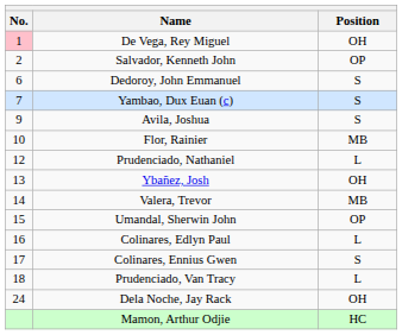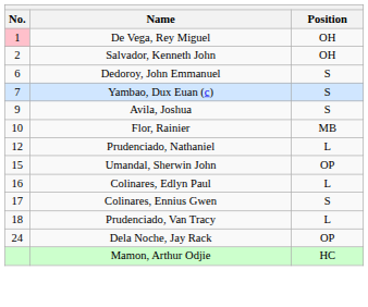 <table class="wikitable mw-collapsible mw-collapsed" style="text-align:center; width:500px; border:none">
 <tr>
 <th style="text-align:center" colspan="3"></th>
 </tr>
 <tr>
 <th style="width:7%">No.</th>
 <th>Name</th>
 <th style="width:20%">Position</th>
 </tr>
 <tr>
 <td style="background: pink;">1</td>
 <td>De Vega, Rey Miguel</td>
 <td>OH</td>
 </tr>
 <tr>
 <td>2</td>
 <td>Salvador, Kenneth John</td>
-<td>OP</td>
+<td>OH</td>
 </tr>
 <tr>
 <td>6</td>
 <td>Dedoroy, John Emmanuel</td>
 <td>S</td>
 </tr>
 <tr bgcolor=#D0E6FF>
 <td>7</td>
 <td>Yambao, Dux Euan (<a href='#'>c</a>)</td>
 <td>S</td>
 </tr>
 <tr>
 <td>9</td>
 <td>Avila, Joshua</td>
 <td>S</td>
 </tr>
 <tr>
 <td>10</td>
 <td>Flor, Rainier</td>
 <td>MB</td>
 </tr>
 <tr>
 <td>12</td>
 <td>Prudenciado, Nathaniel</td>
 <td>L</td>
 </tr>
 <tr>
-<td>13</td>
-<td><a href='#'>Ybañez, Josh</a></td>
-<td>OH</td>
-</tr>
-<tr>
-<td>14</td>
-<td>Valera, Trevor</td>
-<td>MB</td>
-</tr>
-<tr>
 <td>15</td>
 <td>Umandal, Sherwin John</td>
 <td>OP</td>
 </tr>
 <tr>
 <td>16</td>
 <td>Colinares, Edlyn Paul</td>
 <td>L</td>
 </tr>
 <tr>
 <td>17</td>
 <td>Colinares, Ennius Gwen</td>
 <td>S</td>
 </tr>
 <tr>
 <td>18</td>
 <td>Prudenciado, Van Tracy</td>
 <td>L</td>
 </tr>
 <tr>
 <td>24</td>
 <td>Dela Noche, Jay Rack</td>
-<td>OH</td>
+<td>OP</td>
 </tr>
 <tr bgcolor=#CCFFCC>
 <td></td>
 <td>Mamon, Arthur Odjie</td>
 <td>HC</td>
 </tr>
 </table>
